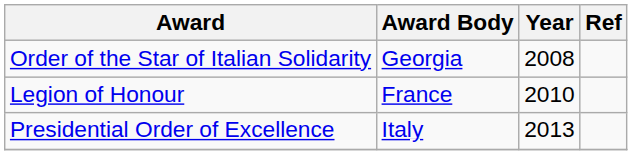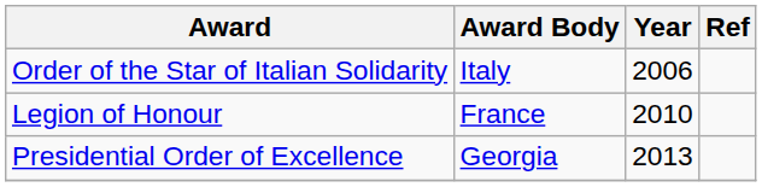 <table class="wikitable">
 <tr>
 <th scope="row">Award</th>
 <th>Award Body</th>
 <th>Year</th>
 <th>Ref</th>
 </tr>
 <tr>
 <td><a href='#'>Order of the Star of Italian Solidarity</a></td>
-<td><a href='#'>Georgia</a></td>
-<td>2008</td>
+<td><a href='#'>Italy</a></td>
+<td>2006</td>
 <td></td>
 </tr>
 <tr>
 <td><a href='#'>Legion of Honour</a></td>
 <td><a href='#'>France</a></td>
 <td>2010</td>
 <td></td>
 </tr>
 <tr>
 <td><a href='#'>Presidential Order of Excellence</a></td>
-<td><a href='#'>Italy</a></td>
+<td><a href='#'>Georgia</a></td>
 <td>2013</td>
 <td></td>
 </tr>
 <tr>
 </tr>
 </table>
